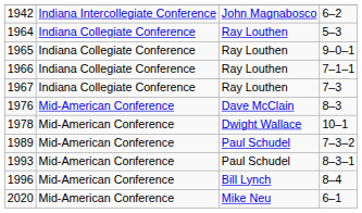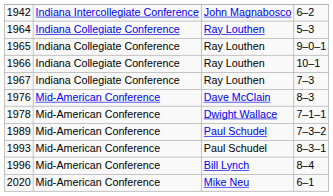 <table class="wikitable">
 <tr>
 </tr>
 <tr>
 <td>1942</td>
 <td><a href='#'>Indiana Intercollegiate Conference</a></td>
 <td><a href='#'>John Magnabosco</a></td>
 <td>6–2</td>
 </tr>
 <tr>
 <td>1964</td>
 <td><a href='#'>Indiana Collegiate Conference</a></td>
 <td><a href='#'>Ray Louthen</a></td>
 <td>5–3</td>
 </tr>
 <tr>
 <td>1965</td>
 <td>Indiana Collegiate Conference</td>
 <td>Ray Louthen</td>
 <td>9–0–1</td>
 </tr>
 <tr>
 <td>1966</td>
 <td>Indiana Collegiate Conference</td>
 <td>Ray Louthen</td>
-<td>7–1–1</td>
+<td>10–1</td>
 </tr>
 <tr>
 <td>1967</td>
 <td>Indiana Collegiate Conference</td>
 <td>Ray Louthen</td>
 <td>7–3</td>
 </tr>
 <tr>
 <td>1976</td>
 <td><a href='#'>Mid-American Conference</a></td>
 <td><a href='#'>Dave McClain</a></td>
 <td>8–3</td>
 </tr>
 <tr>
 <td>1978</td>
 <td>Mid-American Conference</td>
 <td><a href='#'>Dwight Wallace</a></td>
-<td>10–1</td>
+<td>7–1–1</td>
 </tr>
 <tr>
 <td>1989</td>
 <td>Mid-American Conference</td>
 <td><a href='#'>Paul Schudel</a></td>
 <td>7–3–2</td>
 </tr>
 <tr>
 <td>1993</td>
 <td>Mid-American Conference</td>
 <td>Paul Schudel</td>
 <td>8–3–1</td>
 </tr>
 <tr>
 <td>1996</td>
 <td>Mid-American Conference</td>
 <td><a href='#'>Bill Lynch</a></td>
 <td>8–4</td>
 </tr>
 <tr>
 <td>2020</td>
 <td>Mid-American Conference</td>
 <td><a href='#'>Mike Neu</a></td>
 <td>6–1</td>
 </tr>
 </table>
